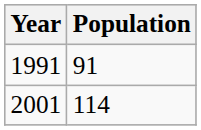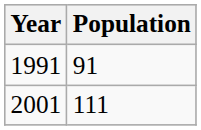 <table class=wikitable>
 <tr>
 <th>Year</th>
 <th>Population</th>
 </tr>
 <tr>
 <td>1991</td>
 <td>91</td>
 </tr>
 <tr>
 <td>2001</td>
-<td>114</td>
+<td>111</td>
 </tr>
 </table>
